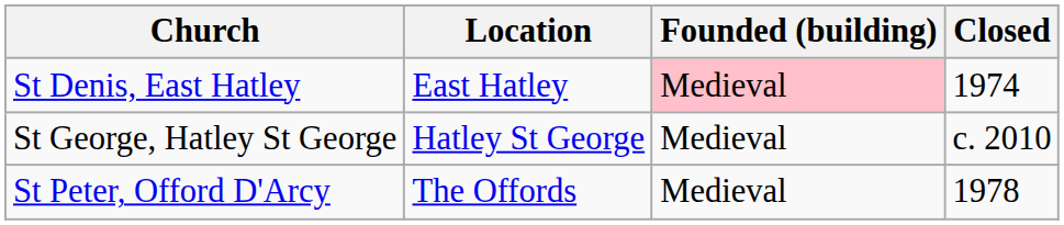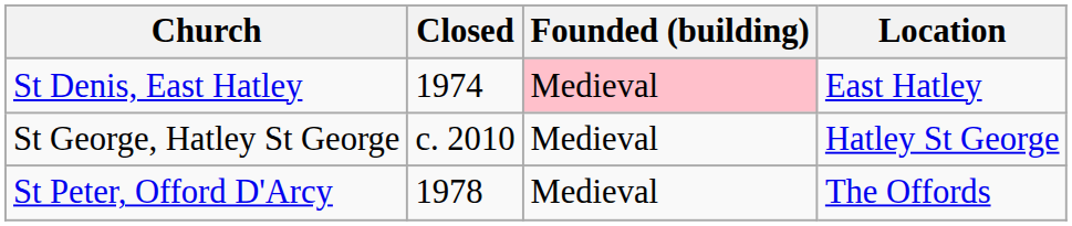 <table class="wikitable">
 <tr>
 <th>Church</th>
+<th>Closed</th>
+<th>Founded (building)</th>
 <th>Location</th>
-<th>Founded (building)</th>
-<th>Closed</th>
 </tr>
 <tr>
 <td><a href='#'>St Denis, East Hatley</a></td>
+<td>1974</td>
+<td style="background: pink;">Medieval</td>
 <td><a href='#'>East Hatley</a></td>
-<td style="background: pink;">Medieval</td>
-<td>1974</td>
 </tr>
 <tr>
 <td>St George, Hatley St George</td>
+<td>c. 2010</td>
+<td>Medieval</td>
 <td><a href='#'>Hatley St George</a></td>
-<td>Medieval</td>
-<td>c. 2010</td>
 </tr>
 <tr>
 <td><a href='#'>St Peter, Offord D'Arcy</a></td>
+<td>1978</td>
+<td>Medieval</td>
 <td><a href='#'>The Offords</a></td>
-<td>Medieval</td>
-<td>1978</td>
 </tr>
 </table>
